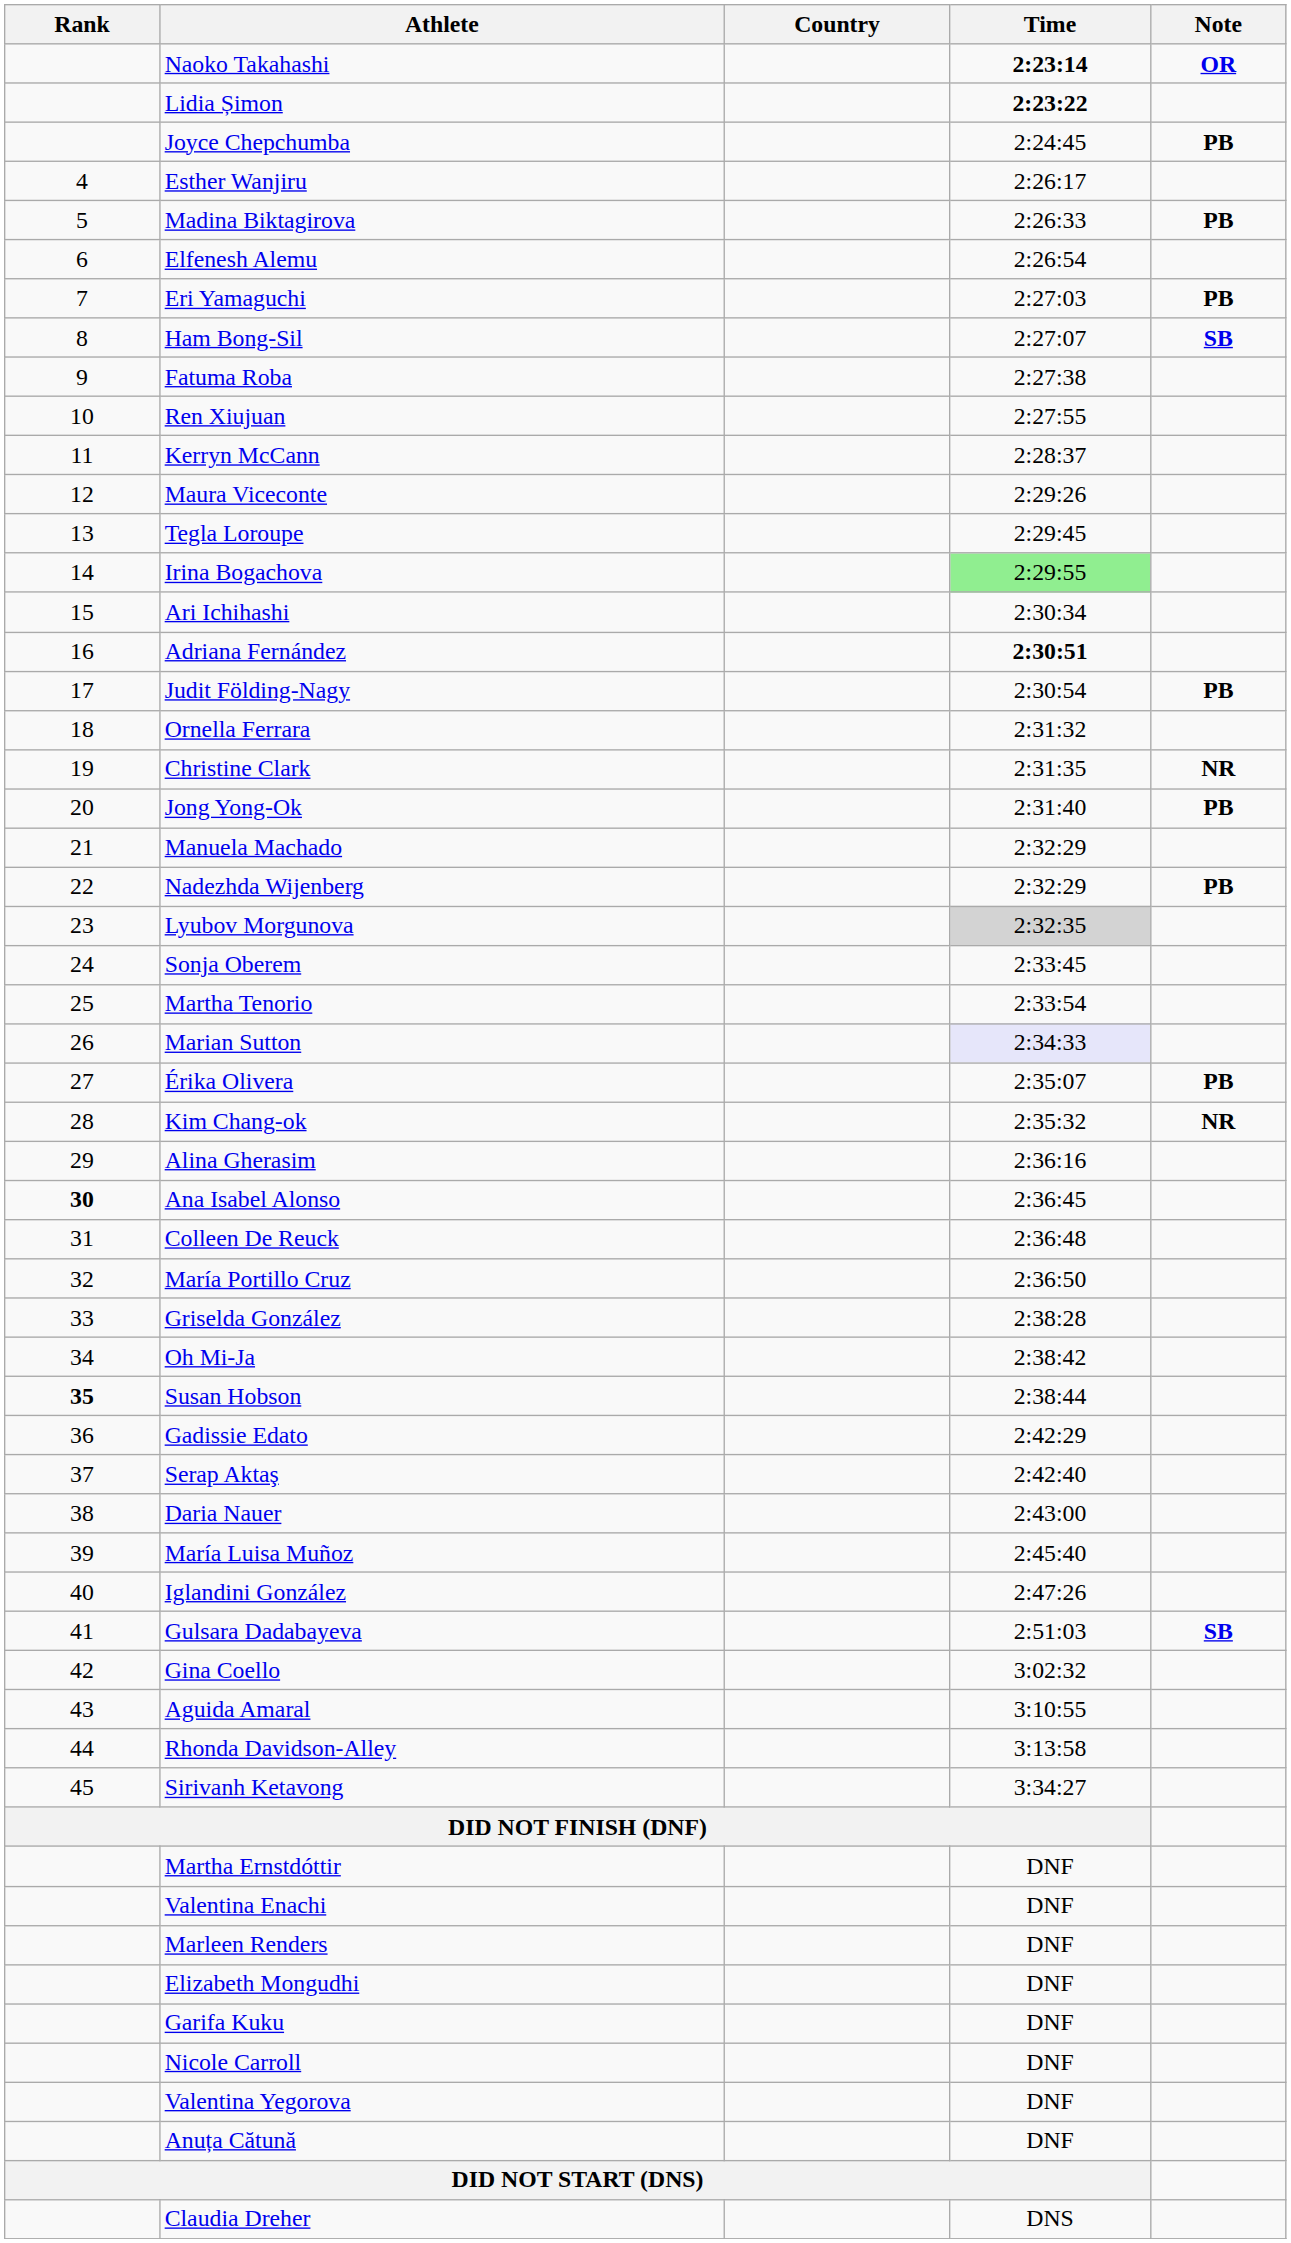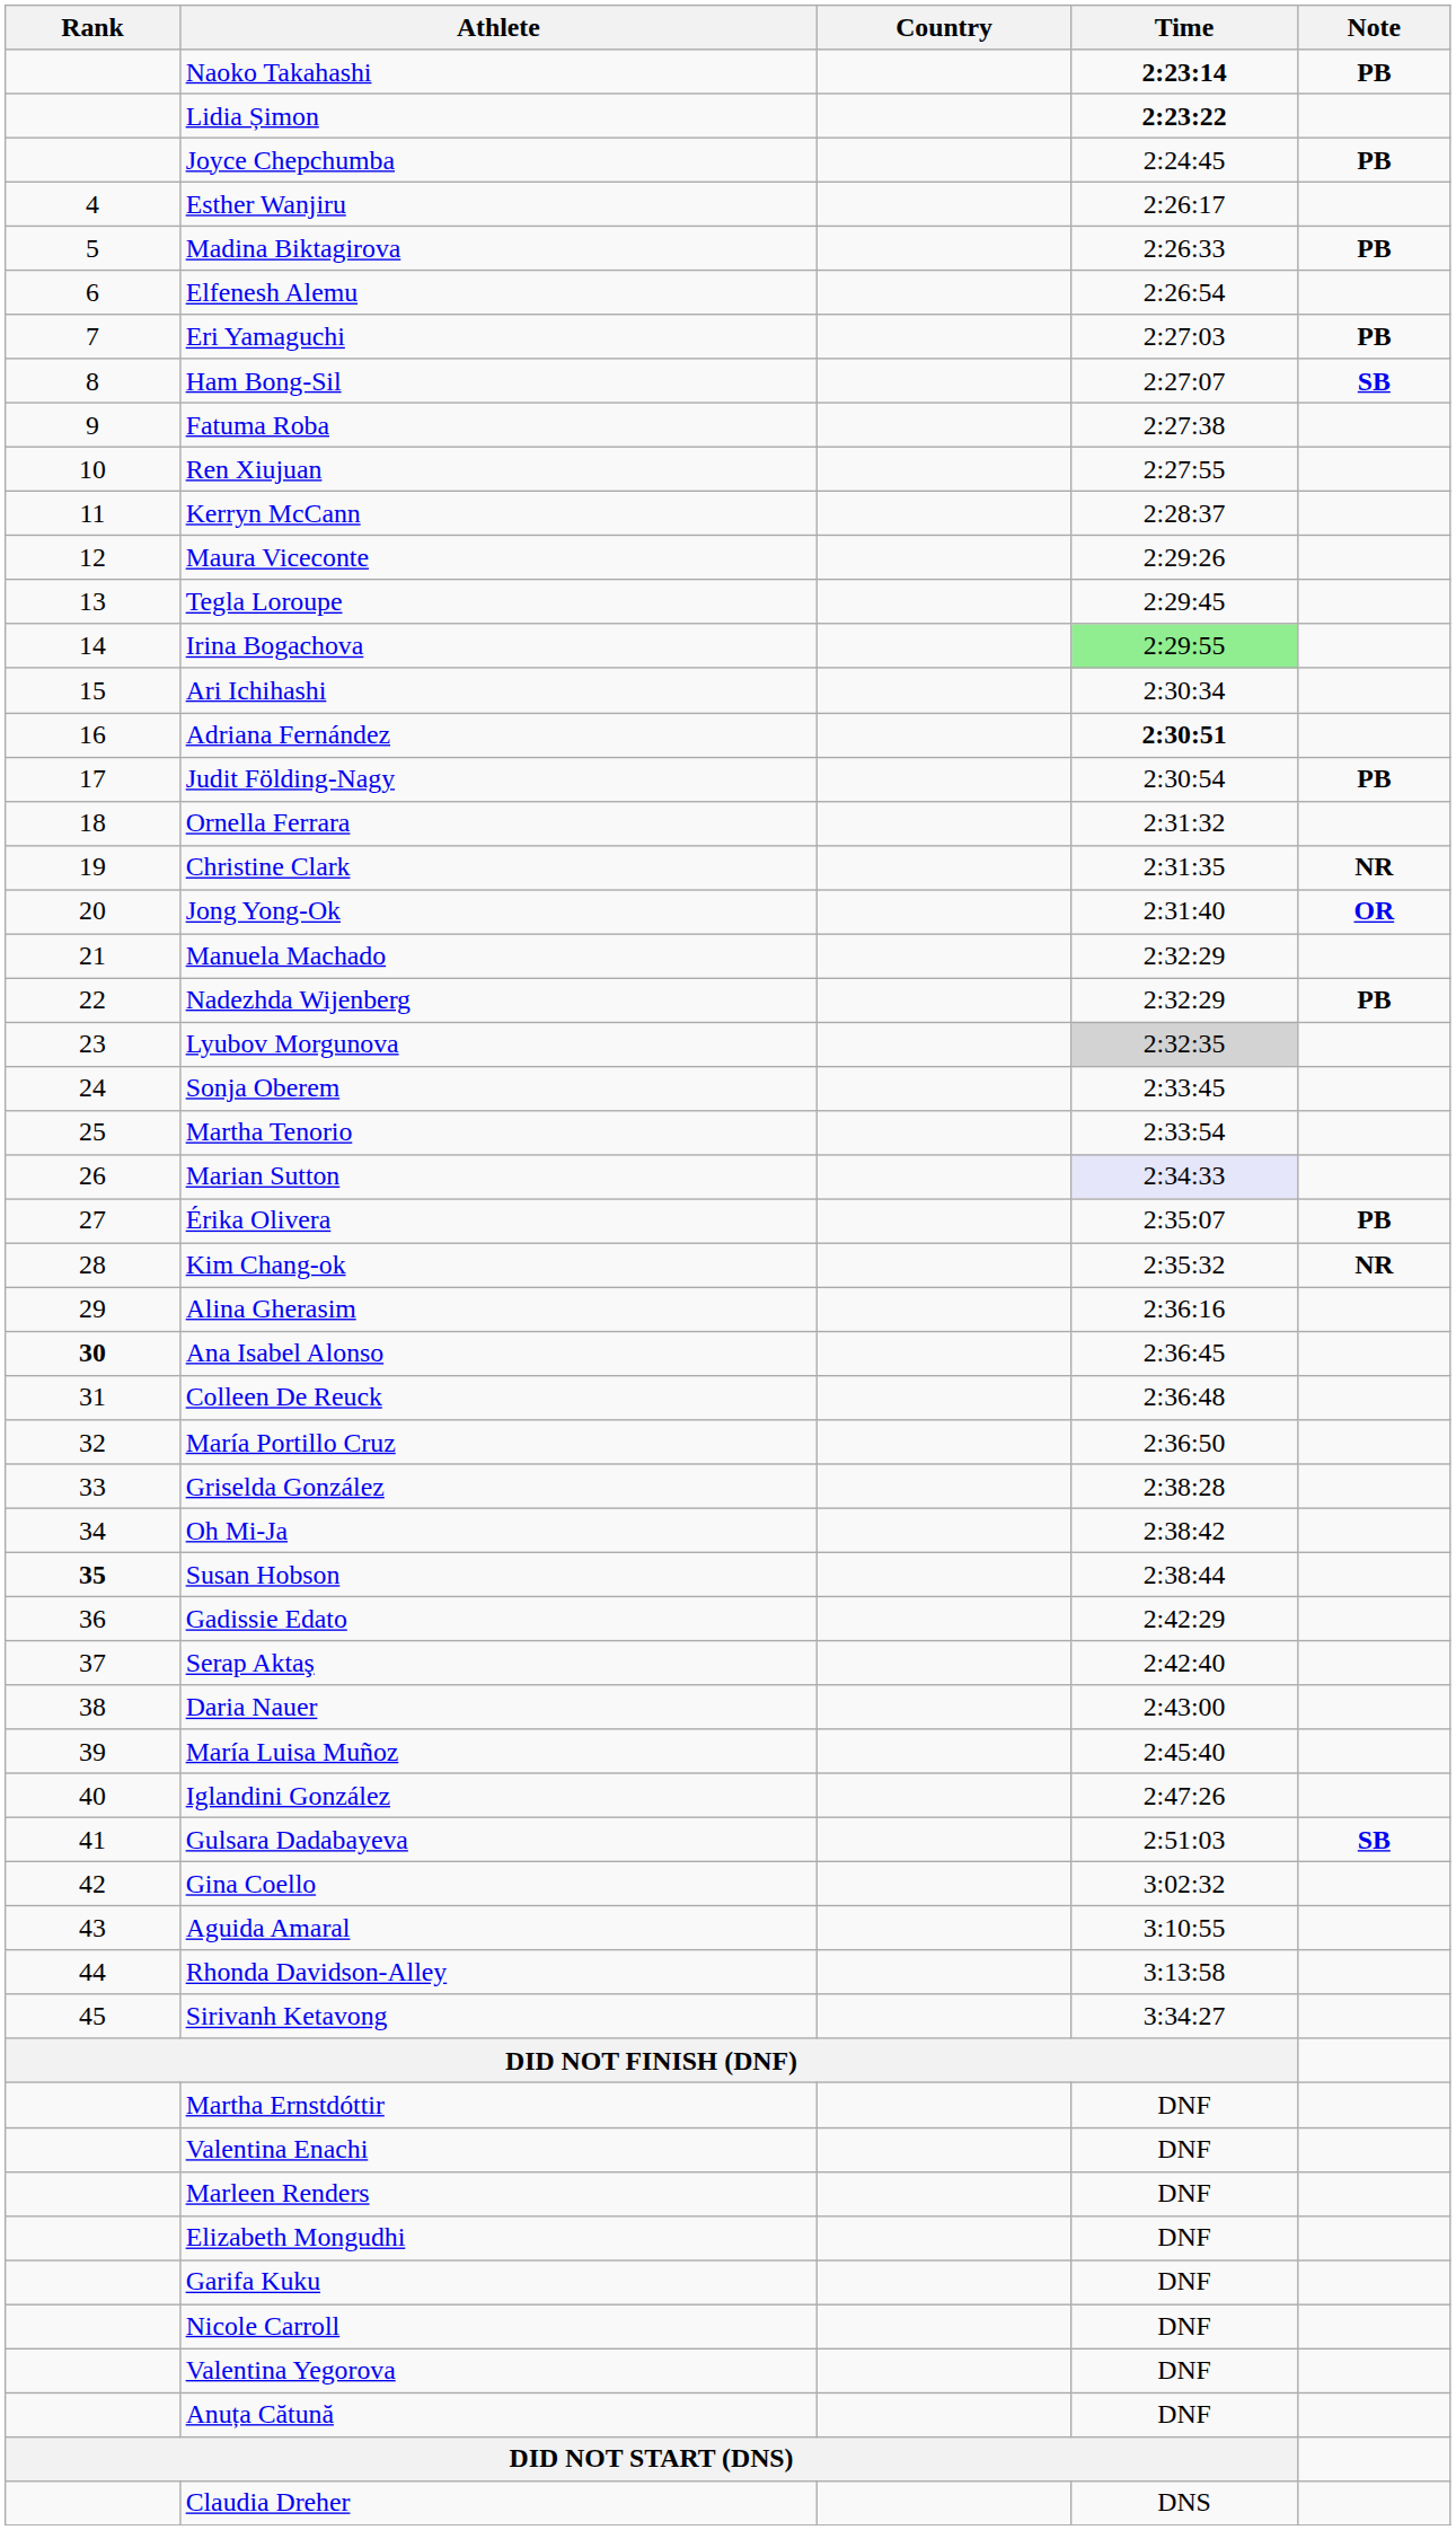 <table class="wikitable sortable" style=" text-align:center; font-size:110%;" width="60%">
 <tr>
 <th>Rank</th>
 <th>Athlete</th>
 <th>Country</th>
 <th>Time</th>
 <th>Note</th>
 </tr>
 <tr>
 <td></td>
 <td align=left><a href='#'>Naoko Takahashi</a></td>
 <td></td>
 <td><strong>2:23:14</strong></td>
-<td><strong><a href='#'>OR</a></strong></td>
+<td><strong>PB</strong></td>
 </tr>
 <tr>
 <td></td>
 <td align=left><a href='#'>Lidia Șimon</a></td>
 <td></td>
 <td><strong>2:23:22</strong></td>
 <td></td>
 </tr>
 <tr>
 <td></td>
 <td align=left><a href='#'>Joyce Chepchumba</a></td>
 <td></td>
 <td>2:24:45</td>
 <td><strong>PB</strong></td>
 </tr>
 <tr>
 <td>4</td>
 <td align="left"><a href='#'>Esther Wanjiru</a></td>
 <td></td>
 <td>2:26:17</td>
 <td></td>
 </tr>
 <tr>
 <td>5</td>
 <td align="left"><a href='#'>Madina Biktagirova</a></td>
 <td></td>
 <td>2:26:33</td>
 <td><strong>PB</strong></td>
 </tr>
 <tr>
 <td>6</td>
 <td align="left"><a href='#'>Elfenesh Alemu</a></td>
 <td></td>
 <td>2:26:54</td>
 <td></td>
 </tr>
 <tr>
 <td>7</td>
 <td align=left><a href='#'>Eri Yamaguchi</a></td>
 <td></td>
 <td>2:27:03</td>
 <td><strong>PB</strong></td>
 </tr>
 <tr>
 <td>8</td>
 <td align=left><a href='#'>Ham Bong-Sil</a></td>
 <td></td>
 <td>2:27:07</td>
 <td><strong><a href='#'>SB</a></strong></td>
 </tr>
 <tr>
 <td>9</td>
 <td align=left><a href='#'>Fatuma Roba</a></td>
 <td></td>
 <td>2:27:38</td>
 <td></td>
 </tr>
 <tr>
 <td>10</td>
 <td align=left><a href='#'>Ren Xiujuan</a></td>
 <td></td>
 <td>2:27:55</td>
 <td></td>
 </tr>
 <tr>
 <td>11</td>
 <td align=left><a href='#'>Kerryn McCann</a></td>
 <td></td>
 <td>2:28:37</td>
 <td></td>
 </tr>
 <tr>
 <td>12</td>
 <td align=left><a href='#'>Maura Viceconte</a></td>
 <td></td>
 <td>2:29:26</td>
 <td></td>
 </tr>
 <tr>
 <td>13</td>
 <td align=left><a href='#'>Tegla Loroupe</a></td>
 <td></td>
 <td>2:29:45</td>
 <td></td>
 </tr>
 <tr>
 <td>14</td>
 <td align=left><a href='#'>Irina Bogachova</a></td>
 <td></td>
 <td style="background: lightgreen;">2:29:55</td>
 <td></td>
 </tr>
 <tr>
 <td>15</td>
 <td align="left"><a href='#'>Ari Ichihashi</a></td>
 <td></td>
 <td>2:30:34</td>
 <td></td>
 </tr>
 <tr>
 <td>16</td>
 <td align=left><a href='#'>Adriana Fernández</a></td>
 <td></td>
 <td><strong>2:30:51</strong></td>
 <td></td>
 </tr>
 <tr>
 <td>17</td>
 <td align=left><a href='#'>Judit Földing-Nagy</a></td>
 <td></td>
 <td>2:30:54</td>
 <td><strong>PB</strong></td>
 </tr>
 <tr>
 <td>18</td>
 <td align=left><a href='#'>Ornella Ferrara</a></td>
 <td></td>
 <td>2:31:32</td>
 <td></td>
 </tr>
 <tr>
 <td>19</td>
 <td align=left><a href='#'>Christine Clark</a></td>
 <td></td>
 <td>2:31:35</td>
 <td><strong>NR</strong></td>
 </tr>
 <tr>
 <td>20</td>
 <td align=left><a href='#'>Jong Yong-Ok</a></td>
 <td></td>
 <td>2:31:40</td>
-<td><strong>PB</strong></td>
+<td><strong><a href='#'>OR</a></strong></td>
 </tr>
 <tr>
 <td>21</td>
 <td align=left><a href='#'>Manuela Machado</a></td>
 <td></td>
 <td>2:32:29</td>
 <td></td>
 </tr>
 <tr>
 <td>22</td>
 <td align=left><a href='#'>Nadezhda Wijenberg</a></td>
 <td></td>
 <td>2:32:29</td>
 <td><strong>PB</strong></td>
 </tr>
 <tr>
 <td>23</td>
 <td align="left"><a href='#'>Lyubov Morgunova</a></td>
 <td></td>
 <td style="background: lightgrey;">2:32:35</td>
 <td></td>
 </tr>
 <tr>
 <td>24</td>
 <td align=left><a href='#'>Sonja Oberem</a></td>
 <td></td>
 <td>2:33:45</td>
 <td></td>
 </tr>
 <tr>
 <td>25</td>
 <td align="left"><a href='#'>Martha Tenorio</a></td>
 <td></td>
 <td>2:33:54</td>
 <td></td>
 </tr>
 <tr>
 <td>26</td>
 <td align="left"><a href='#'>Marian Sutton</a></td>
 <td></td>
 <td style="background: lavender;">2:34:33</td>
 <td></td>
 </tr>
 <tr>
 <td>27</td>
 <td align=left><a href='#'>Érika Olivera</a></td>
 <td></td>
 <td>2:35:07</td>
 <td><strong>PB</strong></td>
 </tr>
 <tr>
 <td>28</td>
 <td align=left><a href='#'>Kim Chang-ok</a></td>
 <td></td>
 <td>2:35:32</td>
 <td><strong>NR</strong></td>
 </tr>
 <tr>
 <td>29</td>
 <td align=left><a href='#'>Alina Gherasim</a></td>
 <td></td>
 <td>2:36:16</td>
 <td></td>
 </tr>
 <tr>
 <td><strong>30</strong></td>
 <td align=left><a href='#'>Ana Isabel Alonso</a></td>
 <td></td>
 <td>2:36:45</td>
 <td></td>
 </tr>
 <tr>
 <td>31</td>
 <td align=left><a href='#'>Colleen De Reuck</a></td>
 <td></td>
 <td>2:36:48</td>
 <td></td>
 </tr>
 <tr>
 <td>32</td>
 <td align=left><a href='#'>María Portillo Cruz</a></td>
 <td></td>
 <td>2:36:50</td>
 <td></td>
 </tr>
 <tr>
 <td>33</td>
 <td align=left><a href='#'>Griselda González</a></td>
 <td></td>
 <td>2:38:28</td>
 <td></td>
 </tr>
 <tr>
 <td>34</td>
 <td align=left><a href='#'>Oh Mi-Ja</a></td>
 <td></td>
 <td>2:38:42</td>
 <td></td>
 </tr>
 <tr>
 <td><strong>35</strong></td>
 <td align=left><a href='#'>Susan Hobson</a></td>
 <td></td>
 <td>2:38:44</td>
 <td></td>
 </tr>
 <tr>
 <td>36</td>
 <td align=left><a href='#'>Gadissie Edato</a></td>
 <td></td>
 <td>2:42:29</td>
 <td></td>
 </tr>
 <tr>
 <td>37</td>
 <td align=left><a href='#'>Serap Aktaş</a></td>
 <td></td>
 <td>2:42:40</td>
 <td></td>
 </tr>
 <tr>
 <td>38</td>
 <td align=left><a href='#'>Daria Nauer</a></td>
 <td></td>
 <td>2:43:00</td>
 <td></td>
 </tr>
 <tr>
 <td>39</td>
 <td align=left><a href='#'>María Luisa Muñoz</a></td>
 <td></td>
 <td>2:45:40</td>
 <td></td>
 </tr>
 <tr>
 <td>40</td>
 <td align=left><a href='#'>Iglandini González</a></td>
 <td></td>
 <td>2:47:26</td>
 <td></td>
 </tr>
 <tr>
 <td>41</td>
 <td align=left><a href='#'>Gulsara Dadabayeva</a></td>
 <td></td>
 <td>2:51:03</td>
 <td><strong><a href='#'>SB</a></strong></td>
 </tr>
 <tr>
 <td>42</td>
 <td align=left><a href='#'>Gina Coello</a></td>
 <td></td>
 <td>3:02:32</td>
 <td></td>
 </tr>
 <tr>
 <td>43</td>
 <td align=left><a href='#'>Aguida Amaral</a></td>
 <td></td>
 <td>3:10:55</td>
 <td></td>
 </tr>
 <tr>
 <td>44</td>
 <td align=left><a href='#'>Rhonda Davidson-Alley</a></td>
 <td></td>
 <td>3:13:58</td>
 <td></td>
 </tr>
 <tr>
 <td>45</td>
 <td align=left><a href='#'>Sirivanh Ketavong</a></td>
 <td></td>
 <td>3:34:27</td>
 <td></td>
 </tr>
 <tr>
 <th colspan="4">DID NOT FINISH (DNF)</th>
 </tr>
 <tr>
 <td></td>
 <td align=left><a href='#'>Martha Ernstdóttir</a></td>
 <td></td>
 <td>DNF</td>
 <td></td>
 </tr>
 <tr>
 <td></td>
 <td align=left><a href='#'>Valentina Enachi</a></td>
 <td></td>
 <td>DNF</td>
 <td></td>
 </tr>
 <tr>
 <td></td>
 <td align=left><a href='#'>Marleen Renders</a></td>
 <td></td>
 <td>DNF</td>
 <td></td>
 </tr>
 <tr>
 <td></td>
 <td align=left><a href='#'>Elizabeth Mongudhi</a></td>
 <td></td>
 <td>DNF</td>
 <td></td>
 </tr>
 <tr>
 <td></td>
 <td align=left><a href='#'>Garifa Kuku</a></td>
 <td></td>
 <td>DNF</td>
 <td></td>
 </tr>
 <tr>
 <td></td>
 <td align=left><a href='#'>Nicole Carroll</a></td>
 <td></td>
 <td>DNF</td>
 <td></td>
 </tr>
 <tr>
 <td></td>
 <td align=left><a href='#'>Valentina Yegorova</a></td>
 <td></td>
 <td>DNF</td>
 <td></td>
 </tr>
 <tr>
 <td></td>
 <td align=left><a href='#'>Anuța Cătună</a></td>
 <td></td>
 <td>DNF</td>
 <td></td>
 </tr>
 <tr>
 <th colspan="4">DID NOT START (DNS)</th>
 </tr>
 <tr>
 <td></td>
 <td align=left><a href='#'>Claudia Dreher</a></td>
 <td></td>
 <td>DNS</td>
 <td></td>
 </tr>
 <tr>
 </tr>
 </table>
